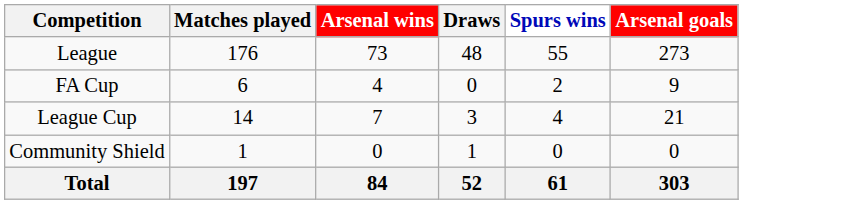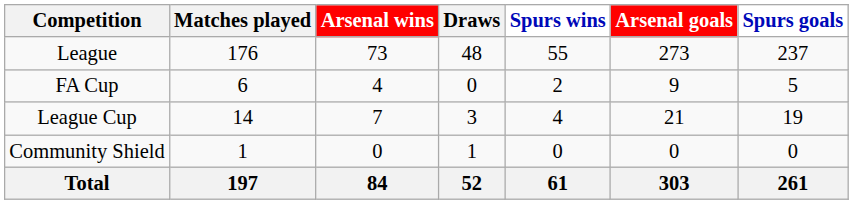 <table class="wikitable" style="text-align: center;">
 <tr>
 <th>Competition</th>
 <th>Matches played</th>
 <th align="center"; style="background:#FF0000; color:#FFF">Arsenal wins</th>
 <th>Draws</th>
 <th align="center"; style="background:#FFF; color:#0008B8">Spurs wins</th>
 <th align="center"; style="background:#FF0000; color:#FFF">Arsenal goals</th>
+<th align="center"; style="background:#FFF; color:#0008B8">Spurs goals</th>
 </tr>
 <tr>
 <td>League</td>
 <td>176</td>
 <td>73</td>
 <td>48</td>
 <td>55</td>
 <td>273</td>
+<td>237</td>
 </tr>
 <tr>
 <td>FA Cup</td>
 <td>6</td>
 <td>4</td>
 <td>0</td>
 <td>2</td>
 <td>9</td>
+<td>5</td>
 </tr>
 <tr>
 <td>League Cup</td>
 <td>14</td>
 <td>7</td>
 <td>3</td>
 <td>4</td>
 <td>21</td>
+<td>19</td>
 </tr>
 <tr>
 <td>Community Shield</td>
 <td>1</td>
 <td>0</td>
 <td>1</td>
+<td>0</td>
 <td>0</td>
 <td>0</td>
 </tr>
 <tr>
 <th>Total</th>
 <th>197</th>
 <th>84</th>
 <th>52</th>
 <th>61</th>
 <th>303</th>
+<th>261</th>
 </tr>
 </table>
